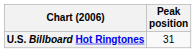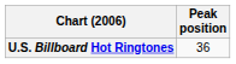 <table class="wikitable plainrowheaders">
 <tr>
 <th>Chart (2006)</th>
 <th>Peak<br>position</th>
 </tr>
 <tr>
 <th scope=row>U.S. <em>Billboard</em> <a href='#'>Hot Ringtones</a></th>
-<td style="text-align:center;">31</td>
+<td style="text-align:center;">36</td>
 </tr>
 </table>
